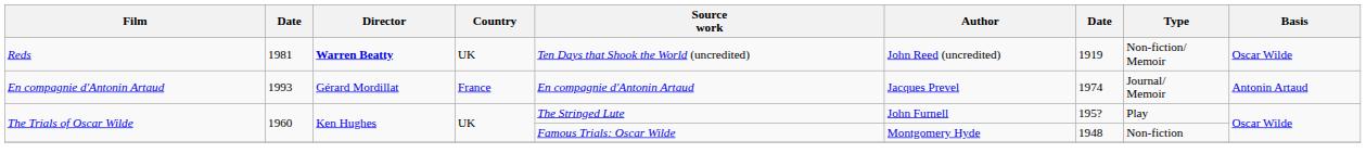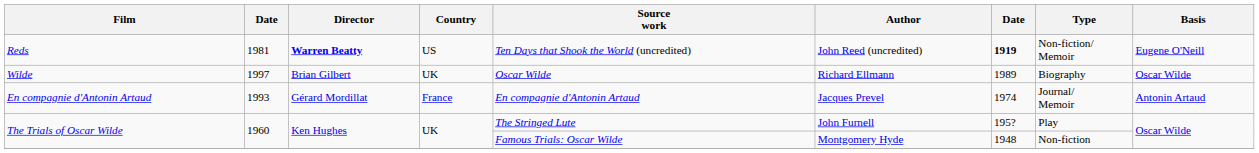 <table class="wikitable" style=width:90%>
 <tr bgcolor="#CCCCCC">
 <th>Film</th>
 <th>Date</th>
 <th>Director</th>
 <th>Country</th>
 <th>Source<br>work</th>
 <th>Author</th>
 <th>Date</th>
 <th>Type</th>
 <th>Basis</th>
 </tr>
 <tr>
 <td><em><a href='#'>Reds</a></em></td>
 <td>1981</td>
 <td><strong><a href='#'>Warren Beatty</a></strong></td>
-<td>UK</td>
+<td>US</td>
 <td><em><a href='#'>Ten Days that Shook the World</a></em> (uncredited)</td>
 <td><a href='#'>John Reed</a> (uncredited)</td>
-<td>1919</td>
+<td><strong>1919</strong></td>
 <td>Non-fiction/<br>Memoir</td>
+<td><a href='#'>Eugene O'Neill</a></td>
+</tr>
+<tr>
+<td><em><a href='#'>Wilde</a></em></td>
+<td>1997</td>
+<td><a href='#'>Brian Gilbert</a></td>
+<td>UK</td>
+<td><em><a href='#'>Oscar Wilde</a></em> </td>
+<td><a href='#'>Richard Ellmann</a></td>
+<td>1989</td>
+<td>Biography</td>
 <td><a href='#'>Oscar Wilde</a></td>
 </tr>
 <tr>
 <td><em><a href='#'>En compagnie d'Antonin Artaud</a></em></td>
 <td>1993</td>
 <td><a href='#'>Gérard Mordillat</a></td>
 <td><a href='#'>France</a></td>
 <td><em><a href='#'>En compagnie d'Antonin Artaud</a></em></td>
 <td><a href='#'>Jacques Prevel</a></td>
 <td>1974</td>
 <td>Journal/<br>Memoir</td>
 <td><a href='#'>Antonin Artaud</a></td>
 </tr>
 <tr>
 <td rowspan="2"><em><a href='#'>The Trials of Oscar Wilde</a></em></td>
 <td rowspan="2">1960</td>
 <td rowspan="2"><a href='#'>Ken Hughes</a></td>
 <td rowspan="2">UK</td>
 <td><em><a href='#'>The Stringed Lute</a></em></td>
 <td><a href='#'>John Furnell</a></td>
 <td>195?</td>
 <td>Play</td>
 <td rowspan="2"><a href='#'>Oscar Wilde</a></td>
 </tr>
 <tr>
 <td><em><a href='#'>Famous Trials: Oscar Wilde</a></em></td>
 <td><a href='#'>Montgomery Hyde</a></td>
 <td>1948</td>
 <td>Non-fiction</td>
 </tr>
 <tr>
 </tr>
 </table>
